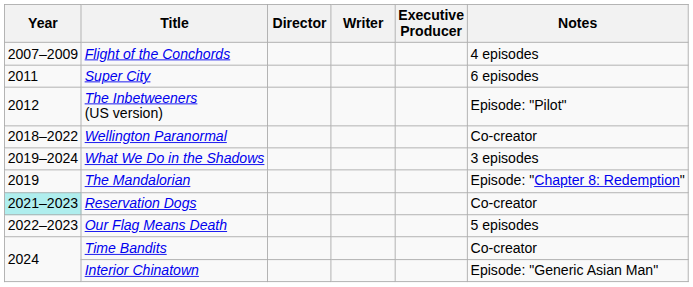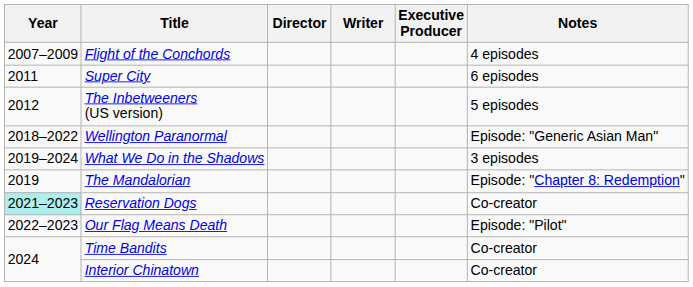 <table class = "wikitable">
 <tr>
 <th>Year</th>
 <th>Title</th>
 <th style="width:65px;">Director</th>
 <th style="width:65px;">Writer</th>
 <th style="width:65px;">Executive<br>Producer</th>
 <th>Notes</th>
 </tr>
 <tr>
 <td>2007–2009</td>
 <td><em><a href='#'>Flight of the Conchords</a></em></td>
 <td></td>
 <td></td>
 <td></td>
 <td>4 episodes</td>
 </tr>
 <tr>
 <td>2011</td>
 <td><em><a href='#'>Super City</a></em></td>
 <td></td>
 <td></td>
 <td></td>
 <td>6 episodes</td>
 </tr>
 <tr>
 <td>2012</td>
 <td><em><a href='#'>The Inbetweeners</a></em><br>(US version)</td>
 <td></td>
 <td></td>
 <td></td>
-<td>Episode: "Pilot"</td>
+<td>5 episodes</td>
 </tr>
 <tr>
 <td>2018–2022</td>
 <td><em><a href='#'>Wellington Paranormal</a></em></td>
 <td></td>
 <td></td>
 <td></td>
-<td>Co-creator</td>
+<td>Episode: "Generic Asian Man"</td>
 </tr>
 <tr>
 <td>2019–2024</td>
 <td><em><a href='#'>What We Do in the Shadows</a></em></td>
 <td></td>
 <td></td>
 <td></td>
 <td>3 episodes</td>
 </tr>
 <tr>
 <td>2019</td>
 <td><em><a href='#'>The Mandalorian</a></em></td>
 <td></td>
 <td></td>
 <td></td>
 <td>Episode: "<a href='#'>Chapter 8: Redemption</a>"</td>
 </tr>
 <tr>
 <td style="background: paleturquoise;">2021–2023</td>
 <td><em><a href='#'>Reservation Dogs</a></em></td>
 <td></td>
 <td></td>
 <td></td>
 <td>Co-creator</td>
 </tr>
 <tr>
 <td>2022–2023</td>
 <td><em><a href='#'>Our Flag Means Death</a></em></td>
 <td></td>
 <td></td>
 <td></td>
-<td>5 episodes</td>
+<td>Episode: "Pilot"</td>
 </tr>
 <tr>
 <td rowspan=2>2024</td>
 <td><em><a href='#'>Time Bandits</a></em></td>
 <td></td>
 <td></td>
 <td></td>
 <td>Co-creator</td>
 </tr>
 <tr>
 <td><em><a href='#'>Interior Chinatown</a></em></td>
 <td></td>
 <td></td>
 <td></td>
-<td>Episode: "Generic Asian Man"</td>
+<td>Co-creator</td>
 </tr>
 </table>
